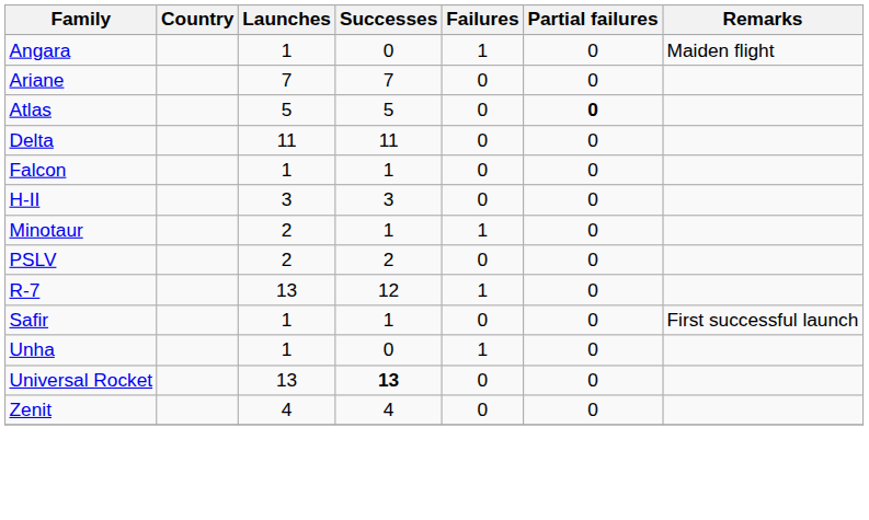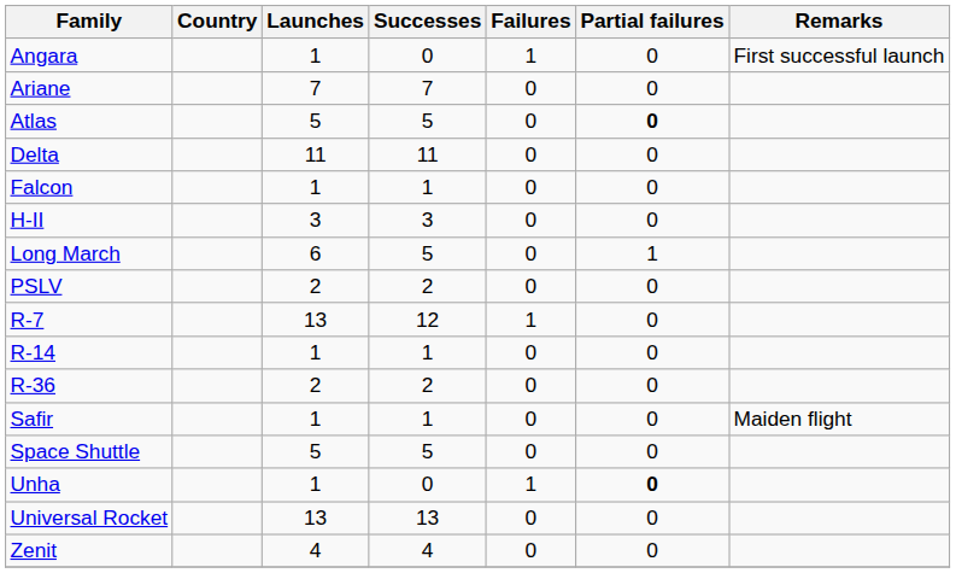 <table class="wikitable sortable collapsible collapsed" style=text-align:center>
 <tr>
 <th>Family</th>
 <th>Country</th>
 <th>Launches</th>
 <th>Successes</th>
 <th>Failures</th>
 <th>Partial failures</th>
 <th>Remarks</th>
 </tr>
 <tr>
 <td align=left><a href='#'>Angara</a></td>
 <td align=left></td>
 <td>1</td>
 <td>0</td>
 <td>1</td>
 <td>0</td>
-<td align=left>Maiden flight</td>
+<td align=left>First successful launch</td>
 </tr>
 <tr>
 <td align=left><a href='#'>Ariane</a></td>
 <td align=left></td>
 <td>7</td>
 <td>7</td>
 <td>0</td>
 <td>0</td>
 <td></td>
 </tr>
 <tr>
 <td align=left><a href='#'>Atlas</a></td>
 <td align=left></td>
 <td>5</td>
 <td>5</td>
 <td>0</td>
 <td><strong>0</strong></td>
 <td></td>
 </tr>
 <tr>
 <td align=left><a href='#'>Delta</a></td>
 <td align=left></td>
 <td>11</td>
 <td>11</td>
 <td>0</td>
 <td>0</td>
 <td></td>
 </tr>
 <tr>
 <td align=left><a href='#'>Falcon</a></td>
 <td align=left></td>
 <td>1</td>
 <td>1</td>
 <td>0</td>
 <td>0</td>
 <td></td>
 </tr>
 <tr>
 <td align=left><a href='#'>H-II</a></td>
 <td align=left></td>
 <td>3</td>
 <td>3</td>
 <td>0</td>
 <td>0</td>
 <td></td>
 </tr>
 <tr>
-<td align=left><a href='#'>Minotaur</a></td>
+<td align=left><a href='#'>Long March</a></td>
 <td align=left></td>
-<td>2</td>
+<td>6</td>
+<td>5</td>
+<td>0</td>
 <td>1</td>
-<td>1</td>
-<td>0</td>
 <td></td>
 </tr>
 <tr>
 <td align=left><a href='#'>PSLV</a></td>
 <td align=left></td>
 <td>2</td>
 <td>2</td>
 <td>0</td>
 <td>0</td>
 <td></td>
 </tr>
 <tr>
 <td align=left><a href='#'>R-7</a></td>
 <td align=left></td>
 <td>13</td>
 <td>12</td>
 <td>1</td>
 <td>0</td>
 <td></td>
 </tr>
 <tr>
+<td align=left><a href='#'>R-14</a></td>
+<td align=left></td>
+<td>1</td>
+<td>1</td>
+<td>0</td>
+<td>0</td>
+<td></td>
+</tr>
+<tr>
+<td align=left><a href='#'>R-36</a></td>
+<td align=left></td>
+<td>2</td>
+<td>2</td>
+<td>0</td>
+<td>0</td>
+<td></td>
+</tr>
+<tr>
 <td align=left><a href='#'>Safir</a></td>
 <td align=left></td>
 <td>1</td>
 <td>1</td>
 <td>0</td>
 <td>0</td>
-<td align=left>First successful launch</td>
+<td align=left>Maiden flight</td>
+</tr>
+<tr>
+<td align=left><a href='#'>Space Shuttle</a></td>
+<td align=left></td>
+<td>5</td>
+<td>5</td>
+<td>0</td>
+<td>0</td>
+<td></td>
 </tr>
 <tr>
 <td align=left><a href='#'>Unha</a></td>
 <td align=left></td>
 <td>1</td>
 <td>0</td>
 <td>1</td>
-<td>0</td>
+<td><strong>0</strong></td>
 <td></td>
 </tr>
 <tr>
 <td align=left><a href='#'>Universal Rocket</a></td>
 <td align=left></td>
 <td>13</td>
-<td><strong>13</strong></td>
+<td>13</td>
 <td>0</td>
 <td>0</td>
 <td></td>
 </tr>
 <tr>
 <td align=left><a href='#'>Zenit</a></td>
 <td align=left></td>
 <td>4</td>
 <td>4</td>
 <td>0</td>
 <td>0</td>
 <td></td>
 </tr>
 <tr>
 </tr>
 </table>
